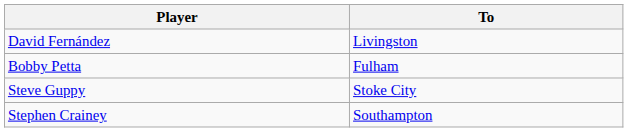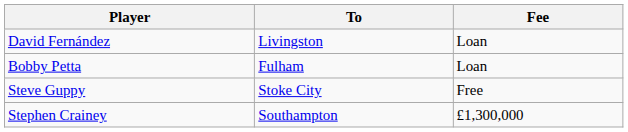 <table class="wikitable sortable" style="text-align:center; font-size:95%;width:50%; text-align:left">
 <tr>
 <th>Player</th>
 <th>To</th>
+<th>Fee</th>
 </tr>
 <tr>
 <td> <a href='#'>David Fernández</a></td>
 <td> <a href='#'>Livingston</a></td>
+<td>Loan</td>
 </tr>
 <tr>
 <td> <a href='#'>Bobby Petta</a></td>
 <td> <a href='#'>Fulham</a></td>
+<td>Loan</td>
 </tr>
 <tr>
 <td> <a href='#'>Steve Guppy</a></td>
 <td> <a href='#'>Stoke City</a></td>
+<td>Free</td>
 </tr>
 <tr>
 <td> <a href='#'>Stephen Crainey</a></td>
 <td> <a href='#'>Southampton</a></td>
+<td>£1,300,000</td>
 </tr>
 </table>
